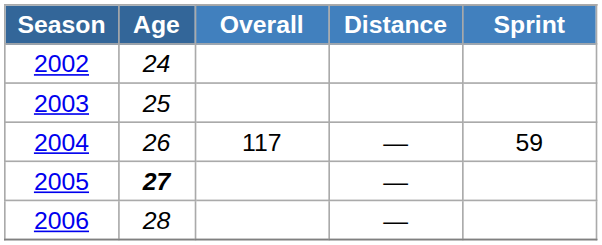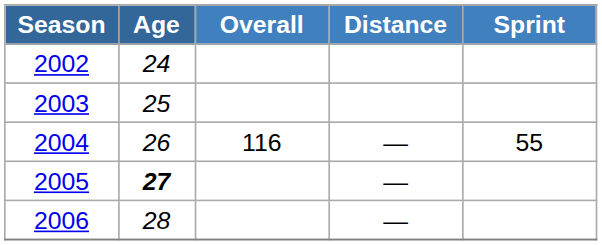 <table class="wikitable" style="font-size:95%; text-align:center; border:grey solid 1px; border-collapse:collapse; background:#ffffff;">
 <tr>
 <th style="background-color:#369; color:white; width:60px;" rowspan="2"> Season </th>
 <th style="background-color:#369; color:white; width:40px;" rowspan="2"> Age </th>
 </tr>
 <tr>
 <th style="background-color:#4180be; color:white; width:75px;">Overall</th>
 <th style="background-color:#4180be; color:white; width:75px;">Distance</th>
 <th style="background-color:#4180be; color:white; width:75px;">Sprint</th>
 </tr>
 <tr>
 <td><a href='#'>2002</a></td>
 <td><em>24</em></td>
 <td></td>
 <td></td>
 <td></td>
 </tr>
 <tr>
 <td><a href='#'>2003</a></td>
 <td><em>25</em></td>
 <td></td>
 <td></td>
 <td></td>
 </tr>
 <tr>
 <td><a href='#'>2004</a></td>
 <td><em>26</em></td>
-<td>117</td>
+<td>116</td>
 <td>—</td>
-<td>59</td>
+<td>55</td>
 </tr>
 <tr>
 <td><a href='#'>2005</a></td>
 <td><strong><em>27</em></strong></td>
 <td></td>
 <td>—</td>
 <td></td>
 </tr>
 <tr>
 <td><a href='#'>2006</a></td>
 <td><em>28</em></td>
 <td></td>
 <td>—</td>
 <td></td>
 </tr>
 <tr>
 </tr>
 </table>
